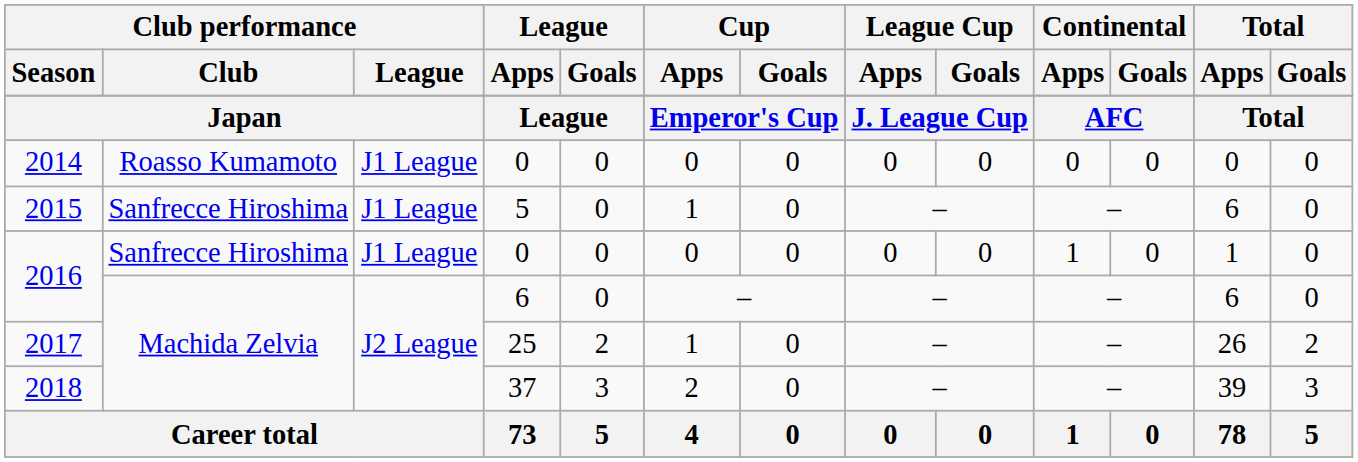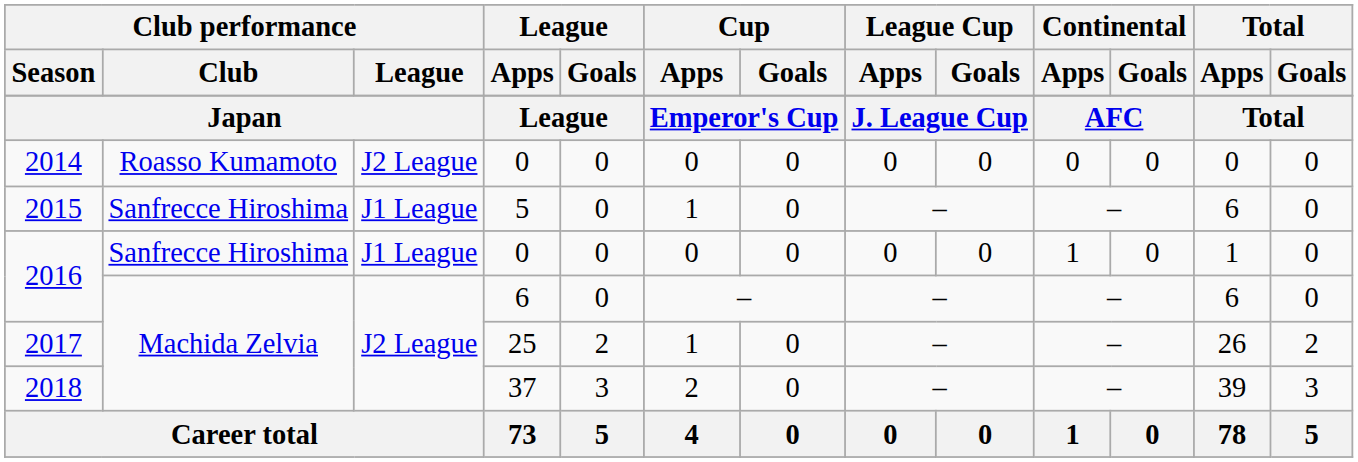 <table class="wikitable" style="text-align:center">
 <tr>
 <th colspan=3>Club performance</th>
 <th colspan=2>League</th>
 <th colspan=2>Cup</th>
 <th colspan=2>League Cup</th>
 <th colspan=2>Continental</th>
 <th colspan=2>Total</th>
 </tr>
 <tr>
 <th>Season</th>
 <th>Club</th>
 <th>League</th>
 <th>Apps</th>
 <th>Goals</th>
 <th>Apps</th>
 <th>Goals</th>
 <th>Apps</th>
 <th>Goals</th>
 <th>Apps</th>
 <th>Goals</th>
 <th>Apps</th>
 <th>Goals</th>
 </tr>
 <tr>
 </tr>
 <tr>
 <th colspan=3>Japan</th>
 <th colspan=2>League</th>
 <th colspan=2><a href='#'>Emperor's Cup</a></th>
 <th colspan=2><a href='#'>J. League Cup</a></th>
 <th colspan=2><a href='#'>AFC</a></th>
 <th colspan=2>Total</th>
 </tr>
 <tr>
 <td><a href='#'>2014</a></td>
 <td><a href='#'>Roasso Kumamoto</a></td>
-<td><a href='#'>J1 League</a></td>
+<td><a href='#'>J2 League</a></td>
 <td>0</td>
 <td>0</td>
 <td>0</td>
 <td>0</td>
 <td>0</td>
 <td>0</td>
 <td>0</td>
 <td>0</td>
 <td>0</td>
 <td>0</td>
 </tr>
 <tr>
 <td><a href='#'>2015</a></td>
 <td><a href='#'>Sanfrecce Hiroshima</a></td>
 <td><a href='#'>J1 League</a></td>
 <td>5</td>
 <td>0</td>
 <td>1</td>
 <td>0</td>
 <td colspan="2">–</td>
 <td colspan="2">–</td>
 <td>6</td>
 <td>0</td>
 </tr>
 <tr>
 <td rowspan="2"><a href='#'>2016</a></td>
 <td><a href='#'>Sanfrecce Hiroshima</a></td>
 <td><a href='#'>J1 League</a></td>
 <td>0</td>
 <td>0</td>
 <td>0</td>
 <td>0</td>
 <td>0</td>
 <td>0</td>
 <td>1</td>
 <td>0</td>
 <td>1</td>
 <td>0</td>
 </tr>
 <tr>
 <td rowspan="3"><a href='#'>Machida Zelvia</a></td>
 <td rowspan="3"><a href='#'>J2 League</a></td>
 <td>6</td>
 <td>0</td>
 <td colspan="2">–</td>
 <td colspan="2">–</td>
 <td colspan="2">–</td>
 <td>6</td>
 <td>0</td>
 </tr>
 <tr>
 <td><a href='#'>2017</a></td>
 <td>25</td>
 <td>2</td>
 <td>1</td>
 <td>0</td>
 <td colspan="2">–</td>
 <td colspan="2">–</td>
 <td>26</td>
 <td>2</td>
 </tr>
 <tr>
 <td><a href='#'>2018</a></td>
 <td>37</td>
 <td>3</td>
 <td>2</td>
 <td>0</td>
 <td colspan="2">–</td>
 <td colspan="2">–</td>
 <td>39</td>
 <td>3</td>
 </tr>
 <tr>
 <th colspan=3>Career total</th>
 <th>73</th>
 <th>5</th>
 <th>4</th>
 <th>0</th>
 <th>0</th>
 <th>0</th>
 <th>1</th>
 <th>0</th>
 <th>78</th>
 <th>5</th>
 </tr>
 </table>
